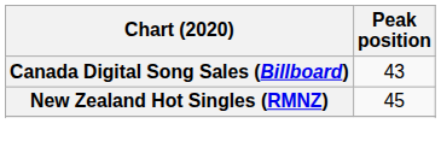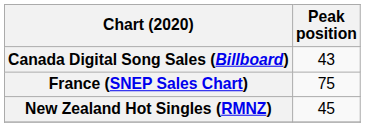 <table class="wikitable sortable plainrowheaders" style="text-align:center">
 <tr>
 <th scope="col">Chart (2020)</th>
 <th scope="col">Peak<br>position</th>
 </tr>
 <tr>
 <th scope="row">Canada Digital Song Sales (<em><a href='#'>Billboard</a></em>)</th>
 <td>43</td>
 </tr>
 <tr>
+<th scope="row">France (<a href='#'>SNEP Sales Chart</a>)</th>
+<td align="center">75</td>
+</tr>
+<tr>
 <th scope="row">New Zealand Hot Singles (<a href='#'>RMNZ</a>)</th>
 <td>45</td>
 </tr>
 <tr>
 </tr>
 <tr>
 </tr>
 </table>
